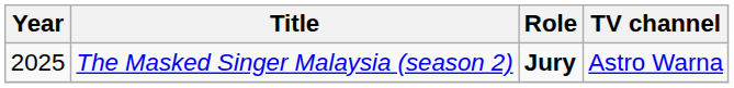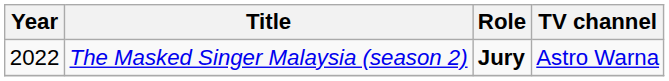 <table class="wikitable">
 <tr>
 <th>Year</th>
 <th>Title</th>
 <th>Role</th>
 <th>TV channel</th>
 </tr>
 <tr>
-<td>2025</td>
+<td>2022</td>
 <td><em><a href='#'>The Masked Singer Malaysia (season 2)</a></em></td>
 <td><strong>Jury</strong></td>
 <td><a href='#'>Astro Warna</a></td>
 </tr>
 <tr>
 </tr>
 </table>
